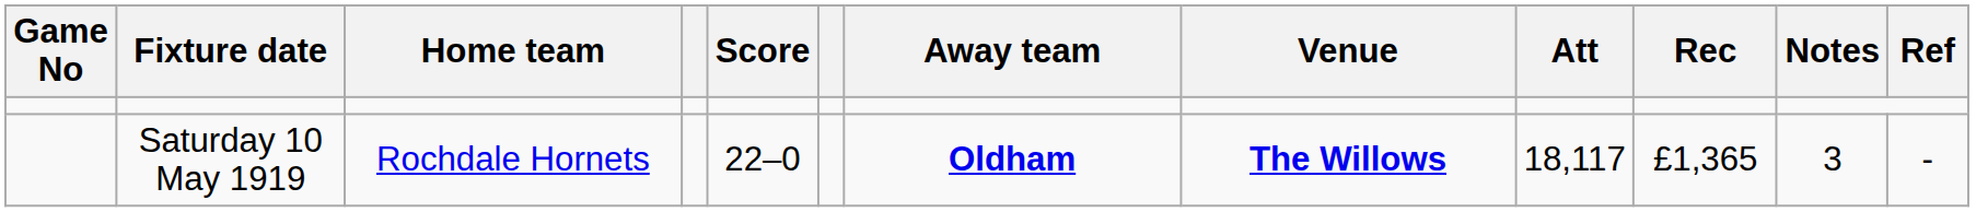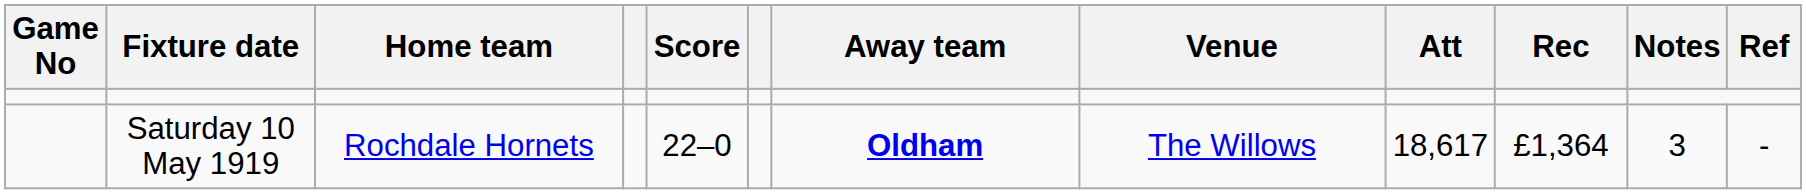 <table class="wikitable" style="text-align:center;">
 <tr>
 <th width=20 abbr="No">Game No</th>
 <th width=100 abbr="Date">Fixture date</th>
 <th width=150 abbr="Home team">Home team</th>
 <th width=5 abbr="space"></th>
 <th width=20 abbr="Score">Score</th>
 <th width=5 abbr="space"></th>
 <th width=150 abbr="Away team">Away team</th>
 <th width=150 abbr="Venue">Venue</th>
 <th width=45 abbr="Att">Att</th>
 <th width=60 abbr="Rec">Rec</th>
 <th width=20 abbr="Notes">Notes</th>
 <th width=30 abbr="Ref">Ref</th>
 </tr>
 <tr>
 <td></td>
 <td></td>
 <td></td>
 <td></td>
 <td></td>
 <td></td>
 <td></td>
 <td></td>
 <td></td>
 <td></td>
 </tr>
 <tr>
 <td></td>
 <td>Saturday 10 May 1919</td>
 <td><a href='#'>Rochdale Hornets</a></td>
 <td></td>
 <td>22–0</td>
 <td></td>
 <td><strong><a href='#'>Oldham</a></strong></td>
-<td><strong><a href='#'>The Willows</a></strong></td>
-<td>18,117</td>
-<td>£1,365</td>
+<td><a href='#'>The Willows</a></td>
+<td>18,617</td>
+<td>£1,364</td>
 <td>3</td>
 <td>-</td>
 </tr>
 </table>
